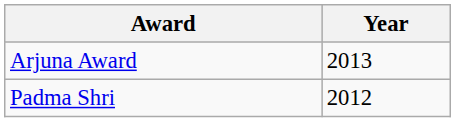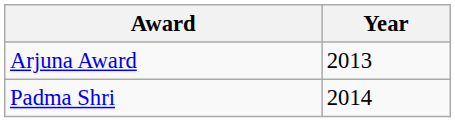 <table class="wikitable sortable"  style="width:300px; font-size:95%;">
 <tr>
 <th style="text-align:center;">Award</th>
 <th style="text-align:center;">Year</th>
 </tr>
 <tr>
 <td><a href='#'>Arjuna Award</a></td>
 <td>2013</td>
 </tr>
 <tr>
 <td><a href='#'>Padma Shri</a></td>
-<td>2012</td>
+<td>2014</td>
 </tr>
 </table>
